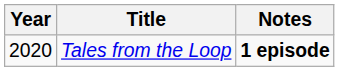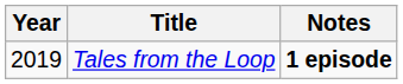 <table class="wikitable">
 <tr>
 <th>Year</th>
 <th>Title</th>
 <th>Notes</th>
 </tr>
 <tr>
-<td>2020</td>
+<td>2019</td>
 <td><em><a href='#'>Tales from the Loop</a></em></td>
 <td><strong>1 episode</strong></td>
 </tr>
 </table>
